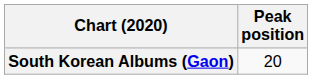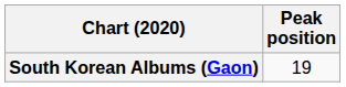 <table class="wikitable sortable plainrowheaders" style="text-align:center">
 <tr>
 <th scope="col">Chart (2020)</th>
 <th scope="col">Peak<br>position</th>
 </tr>
 <tr>
 <th scope="row">South Korean Albums (<a href='#'>Gaon</a>)</th>
-<td>20</td>
+<td>19</td>
 </tr>
 </table>
